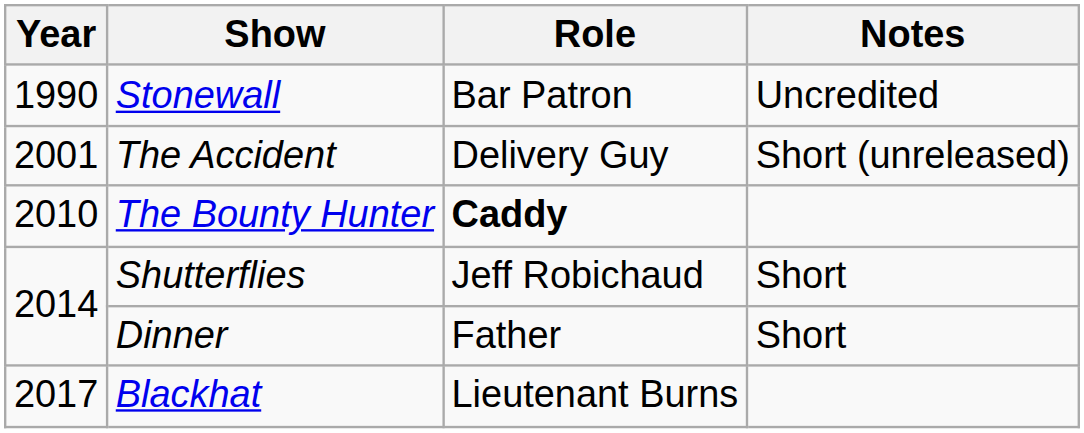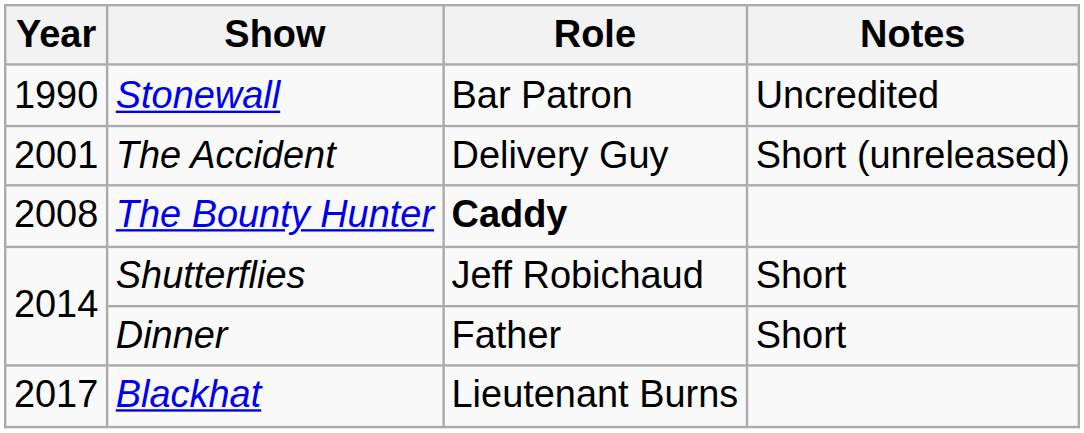 <table class="wikitable">
 <tr>
 <th>Year</th>
 <th>Show</th>
 <th>Role</th>
 <th>Notes</th>
 </tr>
 <tr>
 <td>1990</td>
 <td><em><a href='#'>Stonewall</a></em></td>
 <td>Bar Patron</td>
 <td>Uncredited</td>
 </tr>
 <tr>
 <td>2001</td>
 <td><em>The Accident</em></td>
 <td>Delivery Guy</td>
 <td>Short (unreleased)</td>
 </tr>
 <tr>
-<td>2010</td>
+<td>2008</td>
 <td><em><a href='#'>The Bounty Hunter</a></em></td>
 <td><strong>Caddy</strong></td>
 <td></td>
 </tr>
 <tr>
 <td rowspan="2">2014</td>
 <td><em>Shutterflies</em></td>
 <td>Jeff Robichaud</td>
 <td>Short</td>
 </tr>
 <tr>
 <td><em>Dinner</em></td>
 <td>Father</td>
 <td>Short</td>
 </tr>
 <tr>
 <td>2017</td>
 <td><em><a href='#'>Blackhat</a></em></td>
 <td>Lieutenant Burns</td>
 <td></td>
 </tr>
 </table>
